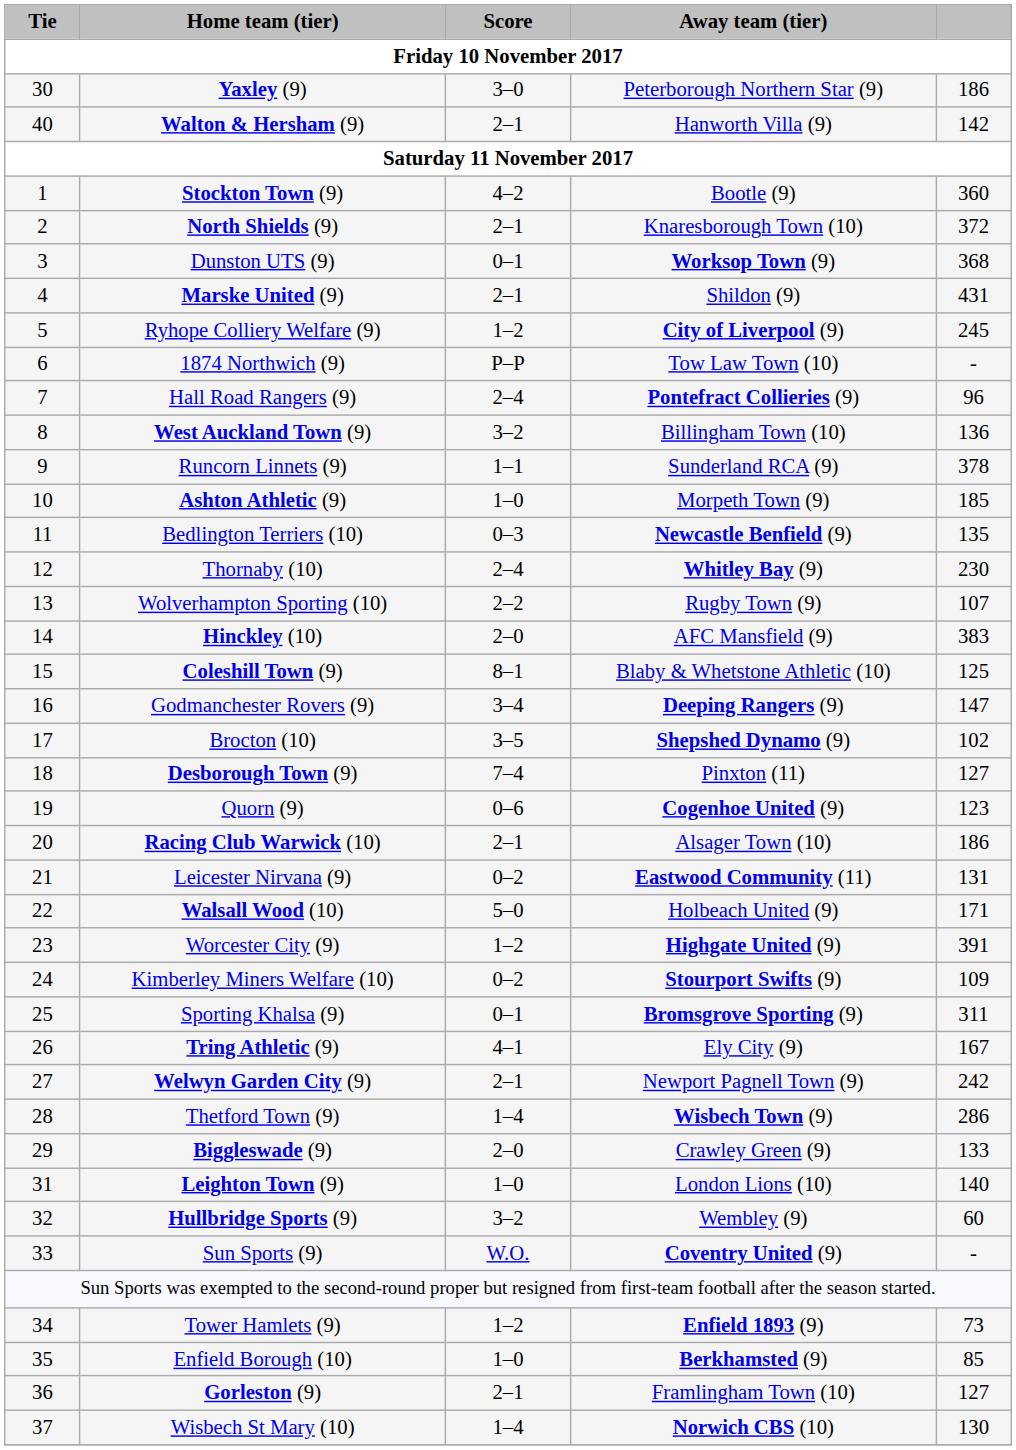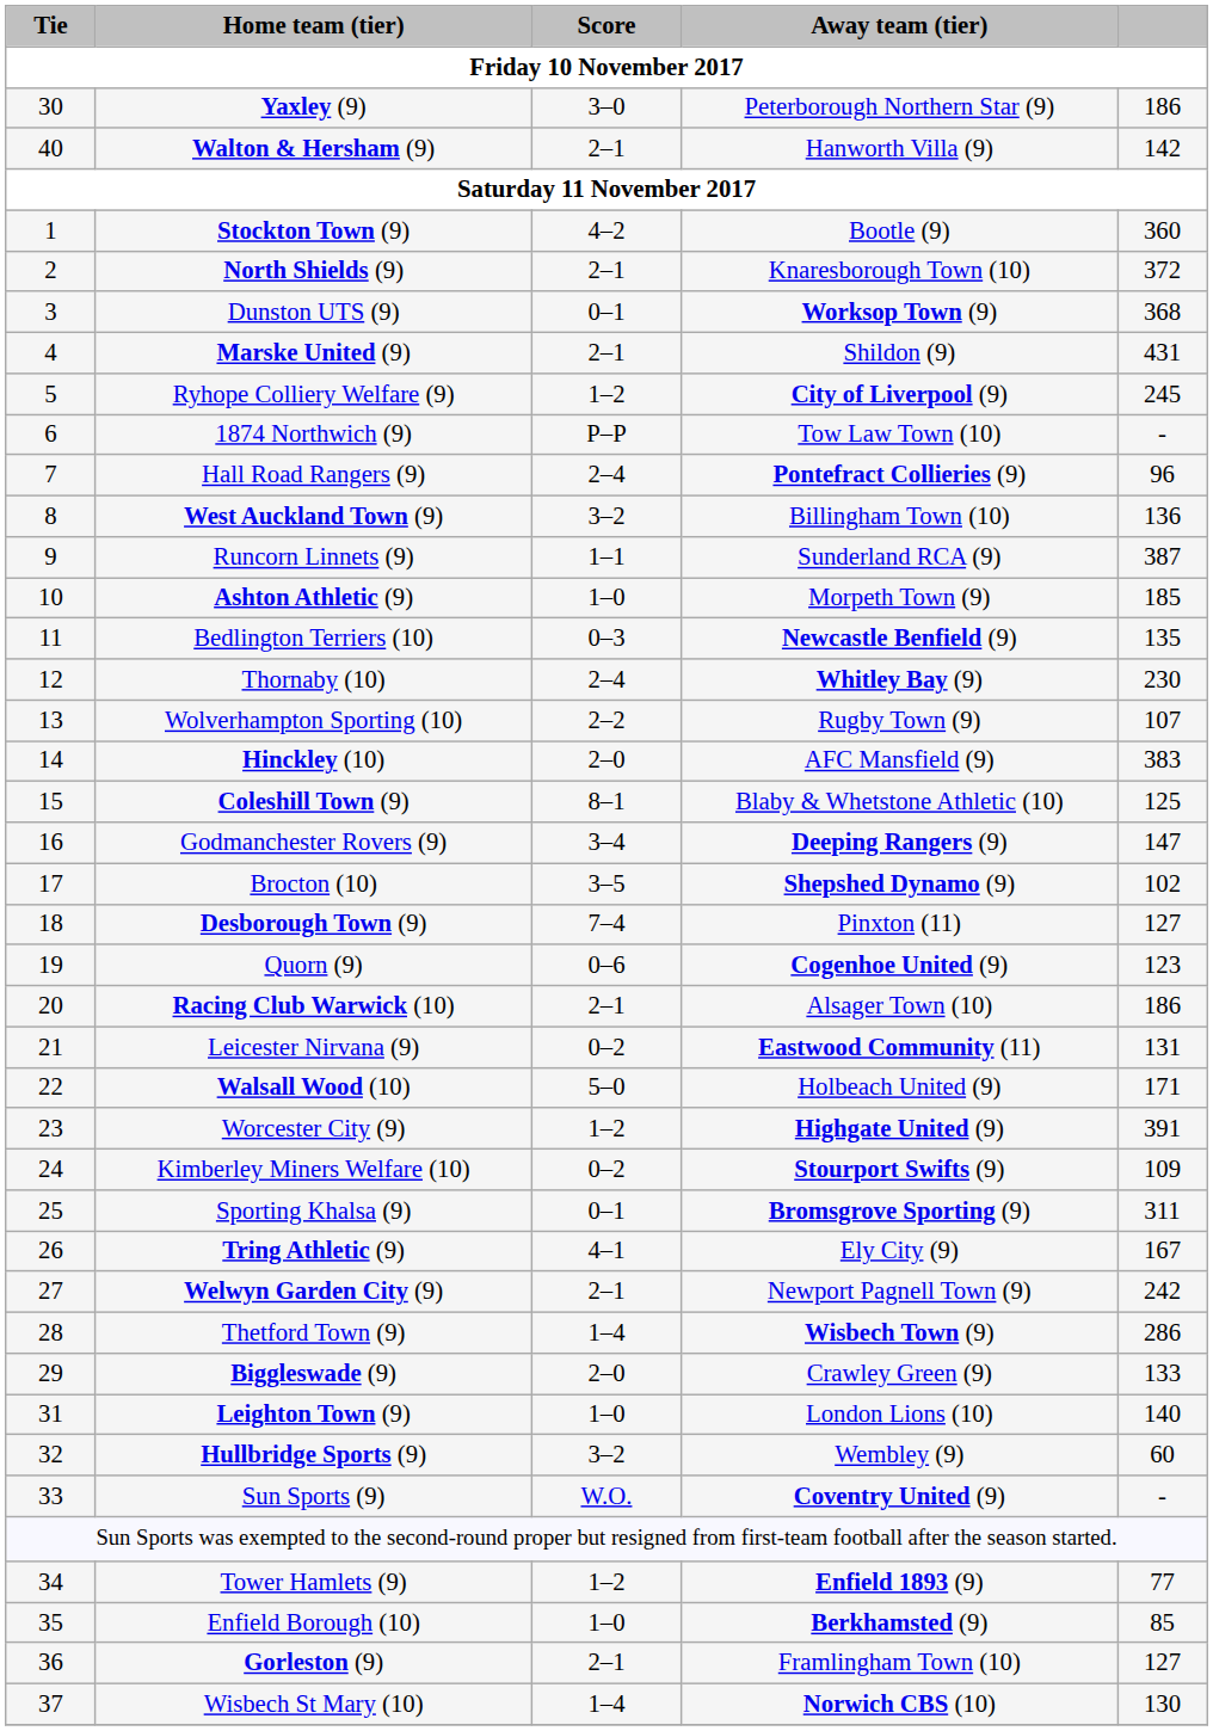 <table class="wikitable" style="width: 700px; background:WhiteSmoke; text-align:center; font-size:90%">
 <tr>
 <td scope="col" style="width:  7.50%; background:silver;"><strong>Tie</strong></td>
 <td scope="col" style="width: 36.25%; background:silver;"><strong>Home team (tier)</strong></td>
 <td scope="col" style="width: 12.50%; background:silver;"><strong>Score</strong></td>
 <td scope="col" style="width: 36.25%; background:silver;"><strong>Away team (tier)</strong></td>
 <td scope="col" style="width:  7.50%; background:silver;"><strong></strong></td>
 </tr>
 <tr>
 <td colspan="5" style= background:White><strong>Friday 10 November 2017</strong></td>
 </tr>
 <tr>
 <td>30</td>
 <td><strong><a href='#'>Yaxley</a></strong> (9)</td>
 <td>3–0</td>
 <td><a href='#'>Peterborough Northern Star</a> (9)</td>
 <td>186</td>
 </tr>
 <tr>
 <td>40</td>
 <td><strong><a href='#'>Walton & Hersham</a></strong> (9)</td>
 <td>2–1</td>
 <td><a href='#'>Hanworth Villa</a> (9)</td>
 <td>142</td>
 </tr>
 <tr>
 <td colspan="5" style= background:White><strong>Saturday 11 November 2017</strong></td>
 </tr>
 <tr>
 <td>1</td>
 <td><strong><a href='#'>Stockton Town</a></strong> (9)</td>
 <td>4–2 </td>
 <td><a href='#'>Bootle</a> (9)</td>
 <td>360</td>
 </tr>
 <tr>
 <td>2</td>
 <td><strong><a href='#'>North Shields</a></strong> (9)</td>
 <td>2–1</td>
 <td><a href='#'>Knaresborough Town</a> (10)</td>
 <td>372</td>
 </tr>
 <tr>
 <td>3</td>
 <td><a href='#'>Dunston UTS</a> (9)</td>
 <td>0–1</td>
 <td><strong><a href='#'>Worksop Town</a></strong> (9)</td>
 <td>368</td>
 </tr>
 <tr>
 <td>4</td>
 <td><strong><a href='#'>Marske United</a></strong> (9)</td>
 <td>2–1 </td>
 <td><a href='#'>Shildon</a> (9)</td>
 <td>431</td>
 </tr>
 <tr>
 <td>5</td>
 <td><a href='#'>Ryhope Colliery Welfare</a> (9)</td>
 <td>1–2</td>
 <td><strong><a href='#'>City of Liverpool</a></strong> (9)</td>
 <td>245</td>
 </tr>
 <tr>
 <td>6</td>
 <td><a href='#'>1874 Northwich</a> (9)</td>
 <td>P–P</td>
 <td><a href='#'>Tow Law Town</a> (10)</td>
 <td>-</td>
 </tr>
 <tr>
 <td>7</td>
 <td><a href='#'>Hall Road Rangers</a> (9)</td>
 <td>2–4 </td>
 <td><strong><a href='#'>Pontefract Collieries</a></strong> (9)</td>
 <td>96</td>
 </tr>
 <tr>
 <td>8</td>
 <td><strong><a href='#'>West Auckland Town</a></strong> (9)</td>
 <td>3–2</td>
 <td><a href='#'>Billingham Town</a> (10)</td>
 <td>136</td>
 </tr>
 <tr>
 <td>9</td>
 <td><a href='#'>Runcorn Linnets</a> (9)</td>
 <td>1–1</td>
 <td><a href='#'>Sunderland RCA</a> (9)</td>
-<td>378</td>
+<td>387</td>
 </tr>
 <tr>
 <td>10</td>
 <td><strong><a href='#'>Ashton Athletic</a></strong> (9)</td>
 <td>1–0</td>
 <td><a href='#'>Morpeth Town</a> (9)</td>
 <td>185</td>
 </tr>
 <tr>
 <td>11</td>
 <td><a href='#'>Bedlington Terriers</a> (10)</td>
 <td>0–3</td>
 <td><strong><a href='#'>Newcastle Benfield</a></strong> (9)</td>
 <td>135</td>
 </tr>
 <tr>
 <td>12</td>
 <td><a href='#'>Thornaby</a> (10)</td>
 <td>2–4 </td>
 <td><strong><a href='#'>Whitley Bay</a></strong> (9)</td>
 <td>230</td>
 </tr>
 <tr>
 <td>13</td>
 <td><a href='#'>Wolverhampton Sporting</a> (10)</td>
 <td>2–2</td>
 <td><a href='#'>Rugby Town</a> (9)</td>
 <td>107</td>
 </tr>
 <tr>
 <td>14</td>
 <td><strong><a href='#'>Hinckley</a></strong> (10)</td>
 <td>2–0</td>
 <td><a href='#'>AFC Mansfield</a> (9)</td>
 <td>383</td>
 </tr>
 <tr>
 <td>15</td>
 <td><strong><a href='#'>Coleshill Town</a></strong> (9)</td>
 <td>8–1</td>
 <td><a href='#'>Blaby & Whetstone Athletic</a> (10)</td>
 <td>125</td>
 </tr>
 <tr>
 <td>16</td>
 <td><a href='#'>Godmanchester Rovers</a> (9)</td>
 <td>3–4</td>
 <td><strong><a href='#'>Deeping Rangers</a></strong> (9)</td>
 <td>147</td>
 </tr>
 <tr>
 <td>17</td>
 <td><a href='#'>Brocton</a> (10)</td>
 <td>3–5</td>
 <td><strong><a href='#'>Shepshed Dynamo</a></strong> (9)</td>
 <td>102</td>
 </tr>
 <tr>
 <td>18</td>
 <td><strong><a href='#'>Desborough Town</a></strong> (9)</td>
 <td>7–4 </td>
 <td><a href='#'>Pinxton</a> (11)</td>
 <td>127</td>
 </tr>
 <tr>
 <td>19</td>
 <td><a href='#'>Quorn</a> (9)</td>
 <td>0–6</td>
 <td><strong><a href='#'>Cogenhoe United</a></strong> (9)</td>
 <td>123</td>
 </tr>
 <tr>
 <td>20</td>
 <td><strong><a href='#'>Racing Club Warwick</a></strong> (10)</td>
 <td>2–1</td>
 <td><a href='#'>Alsager Town</a> (10)</td>
 <td>186</td>
 </tr>
 <tr>
 <td>21</td>
 <td><a href='#'>Leicester Nirvana</a> (9)</td>
 <td>0–2</td>
 <td><strong><a href='#'>Eastwood Community</a></strong> (11)</td>
 <td>131</td>
 </tr>
 <tr>
 <td>22</td>
 <td><strong><a href='#'>Walsall Wood</a></strong> (10)</td>
 <td>5–0</td>
 <td><a href='#'>Holbeach United</a> (9)</td>
 <td>171</td>
 </tr>
 <tr>
 <td>23</td>
 <td><a href='#'>Worcester City</a> (9)</td>
 <td>1–2</td>
 <td><strong><a href='#'>Highgate United</a></strong> (9)</td>
 <td>391</td>
 </tr>
 <tr>
 <td>24</td>
 <td><a href='#'>Kimberley Miners Welfare</a> (10)</td>
 <td>0–2</td>
 <td><strong><a href='#'>Stourport Swifts</a></strong> (9)</td>
 <td>109</td>
 </tr>
 <tr>
 <td>25</td>
 <td><a href='#'>Sporting Khalsa</a> (9)</td>
 <td>0–1</td>
 <td><strong><a href='#'>Bromsgrove Sporting</a></strong> (9)</td>
 <td>311</td>
 </tr>
 <tr>
 <td>26</td>
 <td><strong><a href='#'>Tring Athletic</a></strong> (9)</td>
 <td>4–1</td>
 <td><a href='#'>Ely City</a> (9)</td>
 <td>167</td>
 </tr>
 <tr>
 <td>27</td>
 <td><strong><a href='#'>Welwyn Garden City</a></strong> (9)</td>
 <td>2–1</td>
 <td><a href='#'>Newport Pagnell Town</a> (9)</td>
 <td>242</td>
 </tr>
 <tr>
 <td>28</td>
 <td><a href='#'>Thetford Town</a> (9)</td>
 <td>1–4</td>
 <td><strong><a href='#'>Wisbech Town</a></strong> (9)</td>
 <td>286</td>
 </tr>
 <tr>
 <td>29</td>
 <td><strong><a href='#'>Biggleswade</a></strong> (9)</td>
 <td>2–0</td>
 <td><a href='#'>Crawley Green</a> (9)</td>
 <td>133</td>
 </tr>
 <tr>
 <td>31</td>
 <td><strong><a href='#'>Leighton Town</a></strong> (9)</td>
 <td>1–0</td>
 <td><a href='#'>London Lions</a> (10)</td>
 <td>140</td>
 </tr>
 <tr>
 <td>32</td>
 <td><strong><a href='#'>Hullbridge Sports</a></strong> (9)</td>
 <td>3–2</td>
 <td><a href='#'>Wembley</a> (9)</td>
 <td>60</td>
 </tr>
 <tr>
 <td>33</td>
 <td><a href='#'>Sun Sports</a> (9)</td>
 <td><a href='#'>W.O.</a></td>
 <td><strong><a href='#'>Coventry United</a></strong> (9)</td>
 <td>-</td>
 </tr>
 <tr>
 <td colspan="5" style="background:GhostWhite; height:20px; text-align:center; font-size:90%">Sun Sports was exempted to the second-round proper but resigned from first-team football after the season started.</td>
 </tr>
 <tr>
 <td>34</td>
 <td><a href='#'>Tower Hamlets</a> (9)</td>
 <td>1–2</td>
 <td><strong><a href='#'>Enfield 1893</a></strong> (9)</td>
-<td>73</td>
+<td>77</td>
 </tr>
 <tr>
 <td>35</td>
 <td><a href='#'>Enfield Borough</a> (10)</td>
 <td>1–0</td>
 <td><strong><a href='#'>Berkhamsted</a></strong> (9)</td>
 <td>85</td>
 </tr>
 <tr>
 <td>36</td>
 <td><strong><a href='#'>Gorleston</a></strong> (9)</td>
 <td>2–1</td>
 <td><a href='#'>Framlingham Town</a> (10)</td>
 <td>127</td>
 </tr>
 <tr>
 <td>37</td>
 <td><a href='#'>Wisbech St Mary</a> (10)</td>
 <td>1–4</td>
 <td><strong><a href='#'>Norwich CBS</a></strong> (10)</td>
 <td>130</td>
 </tr>
 <tr>
 </tr>
 </table>
